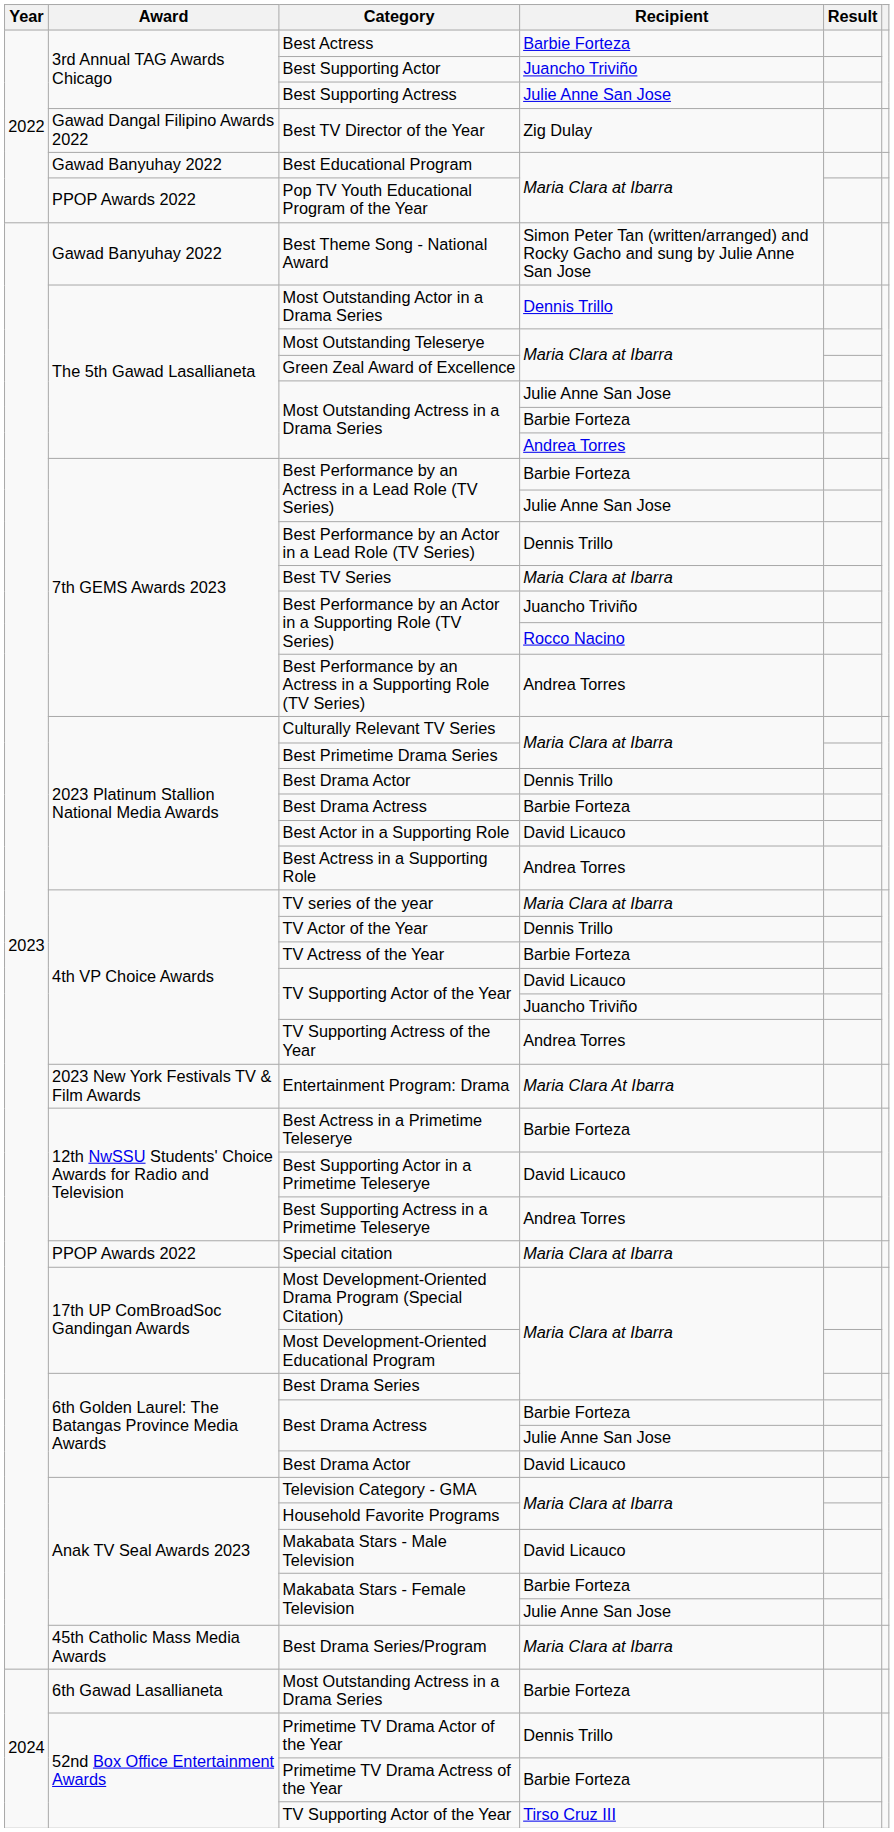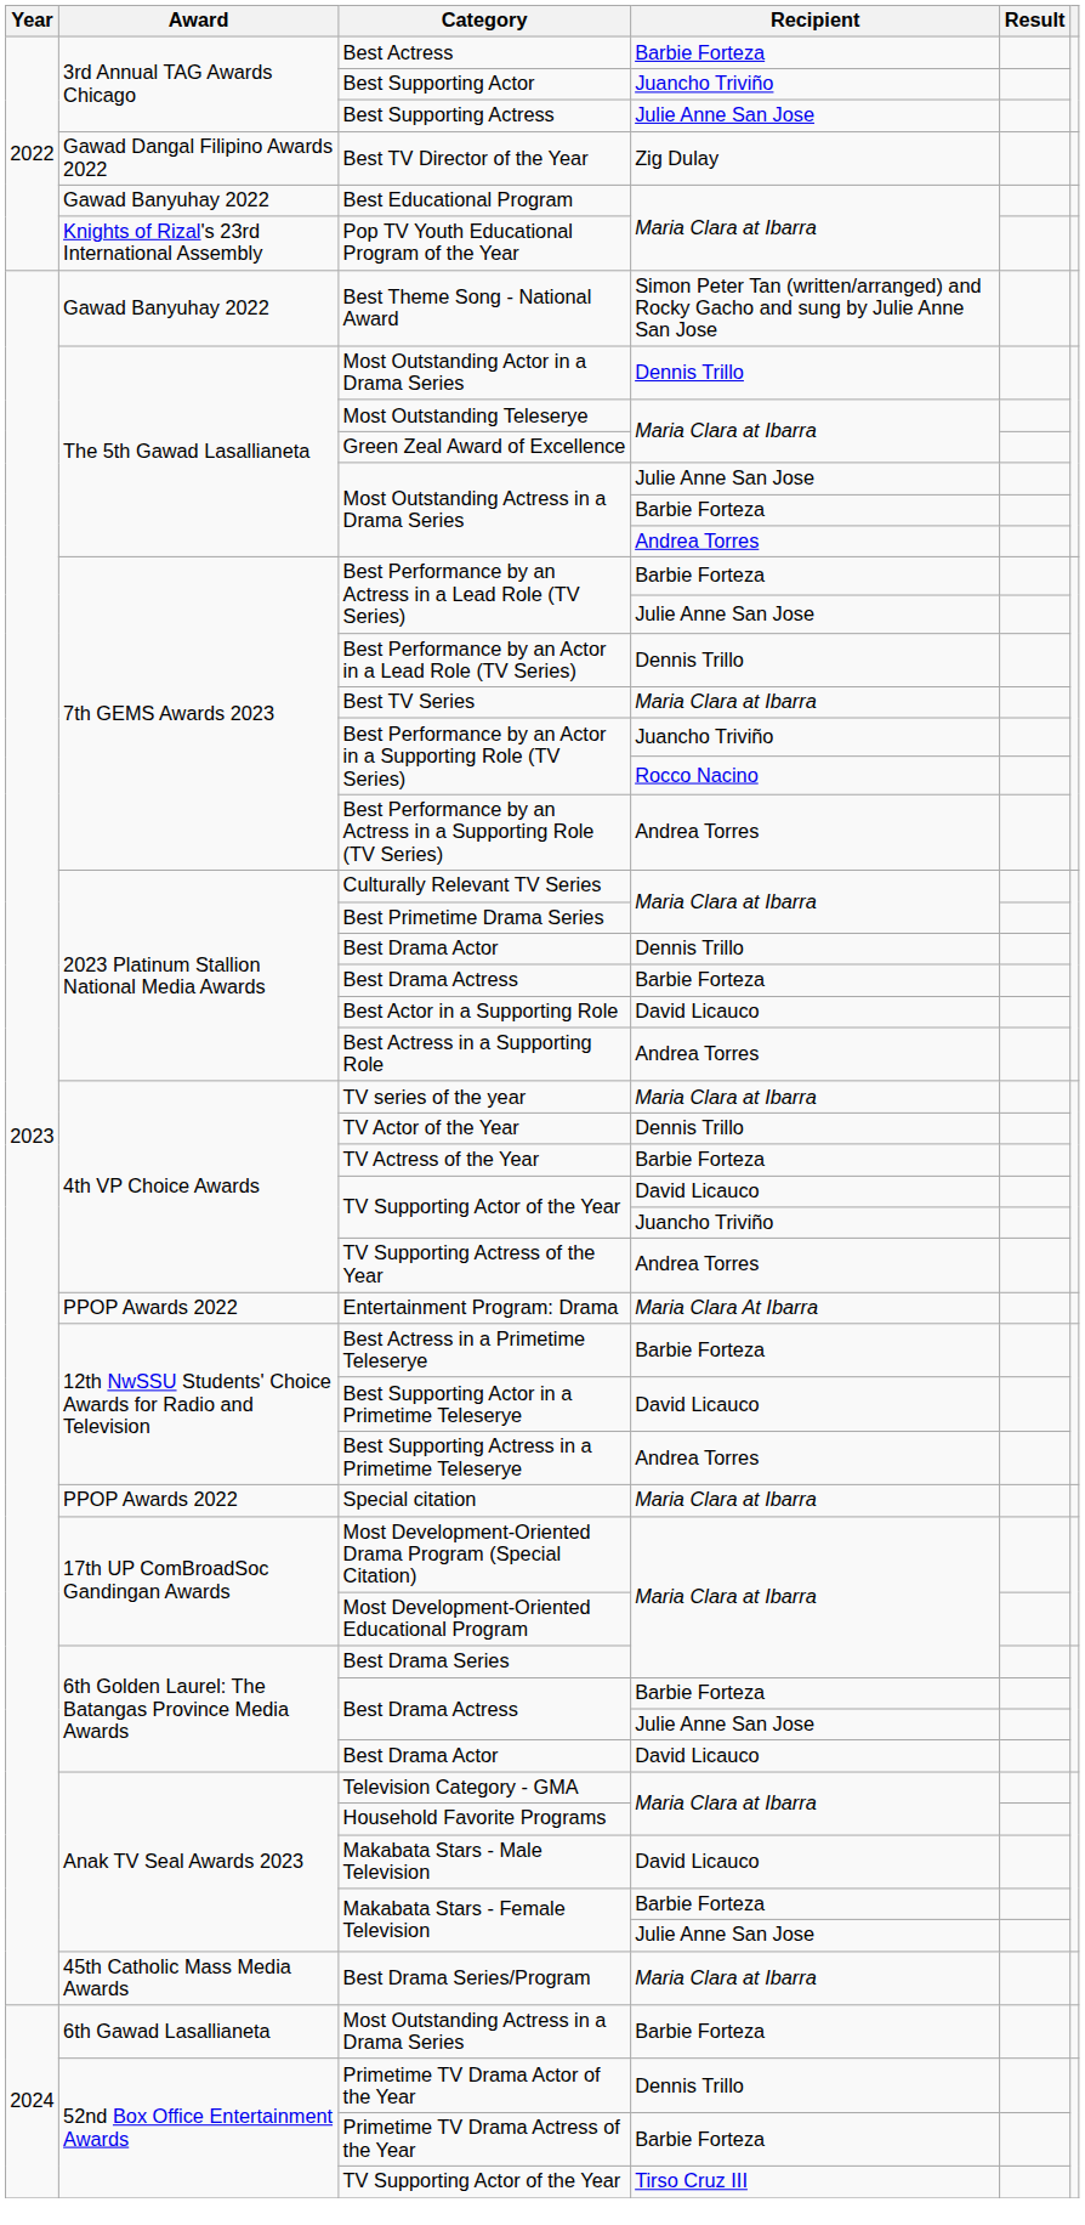 <table class="wikitable">
 <tr>
 <th>Year</th>
 <th>Award</th>
 <th>Category</th>
 <th>Recipient</th>
 <th>Result</th>
 <th></th>
 </tr>
 <tr>
 <td rowspan=6>2022</td>
 <td rowspan=3>3rd Annual TAG Awards Chicago</td>
 <td>Best Actress</td>
 <td><a href='#'>Barbie Forteza</a></td>
 <td></td>
 <td rowspan=3></td>
 </tr>
 <tr>
 <td>Best Supporting Actor</td>
 <td><a href='#'>Juancho Triviño</a></td>
 <td></td>
 </tr>
 <tr>
 <td>Best Supporting Actress</td>
 <td><a href='#'>Julie Anne San Jose</a></td>
 <td></td>
 </tr>
 <tr>
 <td>Gawad Dangal Filipino Awards 2022</td>
 <td>Best TV Director of the Year</td>
 <td>Zig Dulay</td>
 <td></td>
 <td></td>
 </tr>
 <tr>
 <td>Gawad Banyuhay 2022</td>
 <td>Best Educational Program</td>
 <td rowspan=2><em>Maria Clara at Ibarra</em></td>
 <td></td>
 <td></td>
 </tr>
 <tr>
-<td>PPOP Awards 2022</td>
+<td><a href='#'>Knights of Rizal</a>'s 23rd International Assembly</td>
 <td>Pop TV Youth Educational Program of the Year</td>
 <td></td>
 <td></td>
 </tr>
 <tr>
 <td rowspan=43>2023</td>
 <td>Gawad Banyuhay 2022</td>
 <td>Best Theme Song - National Award</td>
 <td>Simon Peter Tan (written/arranged) and Rocky Gacho and sung by Julie Anne San Jose</td>
 <td></td>
 <td></td>
 </tr>
 <tr>
 <td rowspan=6>The 5th Gawad Lasallianeta</td>
 <td>Most Outstanding Actor in a Drama Series</td>
 <td><a href='#'>Dennis Trillo</a></td>
 <td></td>
 <td rowspan=6></td>
 </tr>
 <tr>
 <td>Most Outstanding Teleserye</td>
 <td rowspan=2><em>Maria Clara at Ibarra</em></td>
 <td></td>
 </tr>
 <tr>
 <td>Green Zeal Award of Excellence</td>
 <td></td>
 </tr>
 <tr>
 <td rowspan=3>Most Outstanding Actress in a Drama Series</td>
 <td>Julie Anne San Jose</td>
 <td></td>
 </tr>
 <tr>
 <td>Barbie Forteza</td>
 <td></td>
 </tr>
 <tr>
 <td><a href='#'>Andrea Torres</a></td>
 <td></td>
 </tr>
 <tr>
 <td rowspan=7>7th GEMS Awards 2023</td>
 <td rowspan=2>Best Performance by an Actress in a Lead Role (TV Series)</td>
 <td>Barbie Forteza</td>
 <td></td>
 <td rowspan=7></td>
 </tr>
 <tr>
 <td>Julie Anne San Jose</td>
 <td></td>
 </tr>
 <tr>
 <td>Best Performance by an Actor in a Lead Role (TV Series)</td>
 <td>Dennis Trillo</td>
 <td></td>
 </tr>
 <tr>
 <td>Best TV Series</td>
 <td><em>Maria Clara at Ibarra</em></td>
 <td></td>
 </tr>
 <tr>
 <td rowspan=2>Best Performance by an Actor in a Supporting Role (TV Series)</td>
 <td>Juancho Triviño</td>
 <td></td>
 </tr>
 <tr>
 <td><a href='#'>Rocco Nacino</a></td>
 <td></td>
 </tr>
 <tr>
 <td>Best Performance by an Actress in a Supporting Role (TV Series)</td>
 <td>Andrea Torres</td>
 <td></td>
 </tr>
 <tr>
 <td rowspan=6>2023 Platinum Stallion National Media Awards</td>
 <td>Culturally Relevant TV Series</td>
 <td rowspan=2><em>Maria Clara at Ibarra</em></td>
 <td></td>
 <td rowspan=6></td>
 </tr>
 <tr>
 <td>Best Primetime Drama Series</td>
 <td></td>
 </tr>
 <tr>
 <td>Best Drama Actor</td>
 <td>Dennis Trillo</td>
 <td></td>
 </tr>
 <tr>
 <td>Best Drama Actress</td>
 <td>Barbie Forteza</td>
 <td></td>
 </tr>
 <tr>
 <td>Best Actor in a Supporting Role</td>
 <td>David Licauco</td>
 <td></td>
 </tr>
 <tr>
 <td>Best Actress in a Supporting Role</td>
 <td>Andrea Torres</td>
 <td></td>
 </tr>
 <tr>
 <td rowspan=6>4th VP Choice Awards</td>
 <td>TV series of the year</td>
 <td><em>Maria Clara at Ibarra</em></td>
 <td></td>
 <td rowspan=6></td>
 </tr>
 <tr>
 <td>TV Actor of the Year</td>
 <td>Dennis Trillo</td>
 <td></td>
 </tr>
 <tr>
 <td>TV Actress of the Year</td>
 <td>Barbie Forteza</td>
 <td></td>
 </tr>
 <tr>
 <td rowspan=2>TV Supporting Actor of the Year</td>
 <td>David Licauco</td>
 <td></td>
 </tr>
 <tr>
 <td>Juancho Triviño</td>
 <td></td>
 </tr>
 <tr>
 <td>TV Supporting Actress of the Year</td>
 <td>Andrea Torres</td>
 <td></td>
 </tr>
 <tr>
-<td>2023 New York Festivals TV & Film Awards</td>
+<td>PPOP Awards 2022</td>
 <td>Entertainment Program: Drama</td>
 <td><em>Maria Clara At Ibarra</em></td>
 <td></td>
 <td></td>
 </tr>
 <tr>
 <td rowspan=3>12th <a href='#'>NwSSU</a> Students' Choice Awards for Radio and Television</td>
 <td>Best Actress in a Primetime Teleserye</td>
 <td>Barbie Forteza</td>
 <td></td>
 <td rowspan=3></td>
 </tr>
 <tr>
 <td>Best Supporting Actor in a Primetime Teleserye</td>
 <td>David Licauco</td>
 <td></td>
 </tr>
 <tr>
 <td>Best Supporting Actress in a Primetime Teleserye</td>
 <td>Andrea Torres</td>
 <td></td>
 </tr>
 <tr>
 <td>PPOP Awards 2022</td>
 <td>Special citation</td>
 <td><em>Maria Clara at Ibarra</em></td>
 <td></td>
 <td></td>
 </tr>
 <tr>
 <td rowspan=2>17th UP ComBroadSoc Gandingan Awards</td>
 <td>Most Development-Oriented Drama Program (Special Citation)</td>
 <td rowspan=3><em>Maria Clara at Ibarra</em></td>
 <td></td>
 <td rowspan=2></td>
 </tr>
 <tr>
 <td>Most Development-Oriented Educational Program</td>
 <td></td>
 </tr>
 <tr>
 <td rowspan=4>6th Golden Laurel: The Batangas Province Media Awards</td>
 <td>Best Drama Series</td>
 <td></td>
 <td rowspan=4></td>
 </tr>
 <tr>
 <td rowspan=2>Best Drama Actress</td>
 <td>Barbie Forteza</td>
 <td></td>
 </tr>
 <tr>
 <td>Julie Anne San Jose</td>
 <td></td>
 </tr>
 <tr>
 <td>Best Drama Actor</td>
 <td>David Licauco</td>
 <td></td>
 </tr>
 <tr>
 <td rowspan=5>Anak TV Seal Awards 2023</td>
 <td>Television Category - GMA</td>
 <td rowspan=2><em>Maria Clara at Ibarra</em></td>
 <td></td>
 <td rowspan=5></td>
 </tr>
 <tr>
 <td>Household Favorite Programs</td>
 <td></td>
 </tr>
 <tr>
 <td>Makabata Stars - Male Television</td>
 <td>David Licauco</td>
 <td></td>
 </tr>
 <tr>
 <td rowspan=2>Makabata Stars - Female Television</td>
 <td>Barbie Forteza</td>
 <td></td>
 </tr>
 <tr>
 <td>Julie Anne San Jose</td>
 <td></td>
 </tr>
 <tr>
 <td>45th Catholic Mass Media Awards</td>
 <td>Best Drama Series/Program</td>
 <td><em>Maria Clara at Ibarra</em></td>
 <td></td>
 <td></td>
 </tr>
 <tr>
 <td rowspan=4>2024</td>
 <td>6th Gawad Lasallianeta</td>
 <td>Most Outstanding Actress in a Drama Series</td>
 <td>Barbie Forteza</td>
 <td></td>
 <td></td>
 </tr>
 <tr>
 <td rowspan=3>52nd <a href='#'>Box Office Entertainment Awards</a></td>
 <td>Primetime TV Drama Actor of the Year</td>
 <td>Dennis Trillo</td>
 <td></td>
 <td rowspan=3></td>
 </tr>
 <tr>
 <td>Primetime TV Drama Actress of the Year</td>
 <td>Barbie Forteza</td>
 <td></td>
 </tr>
 <tr>
 <td>TV Supporting Actor of the Year</td>
 <td><a href='#'>Tirso Cruz III</a></td>
 <td></td>
 </tr>
 </table>
